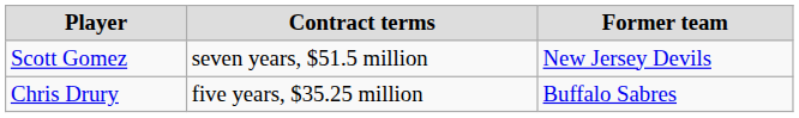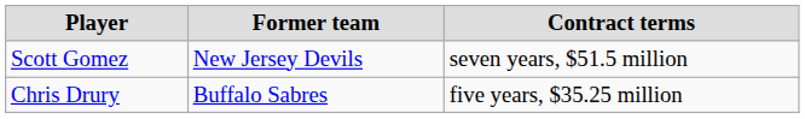 <table class="wikitable" style="width:90%;">
 <tr style="text-align:center; background:#ddd;">
 <td><strong>Player</strong></td>
+<td><strong>Former team</strong></td>
 <td><strong>Contract terms</strong></td>
-<td><strong>Former team</strong></td>
 </tr>
 <tr>
 <td><a href='#'>Scott Gomez</a></td>
+<td><a href='#'>New Jersey Devils</a></td>
 <td>seven years, $51.5 million</td>
-<td><a href='#'>New Jersey Devils</a></td>
 </tr>
 <tr>
 <td><a href='#'>Chris Drury</a></td>
+<td><a href='#'>Buffalo Sabres</a></td>
 <td>five years, $35.25 million</td>
-<td><a href='#'>Buffalo Sabres</a></td>
 </tr>
 </table>
